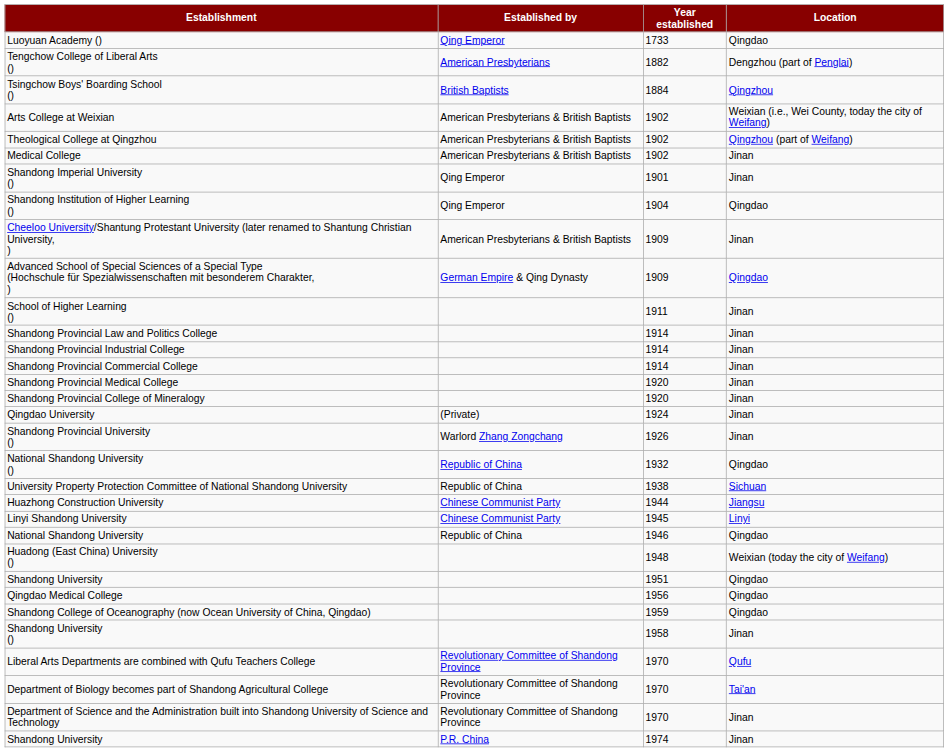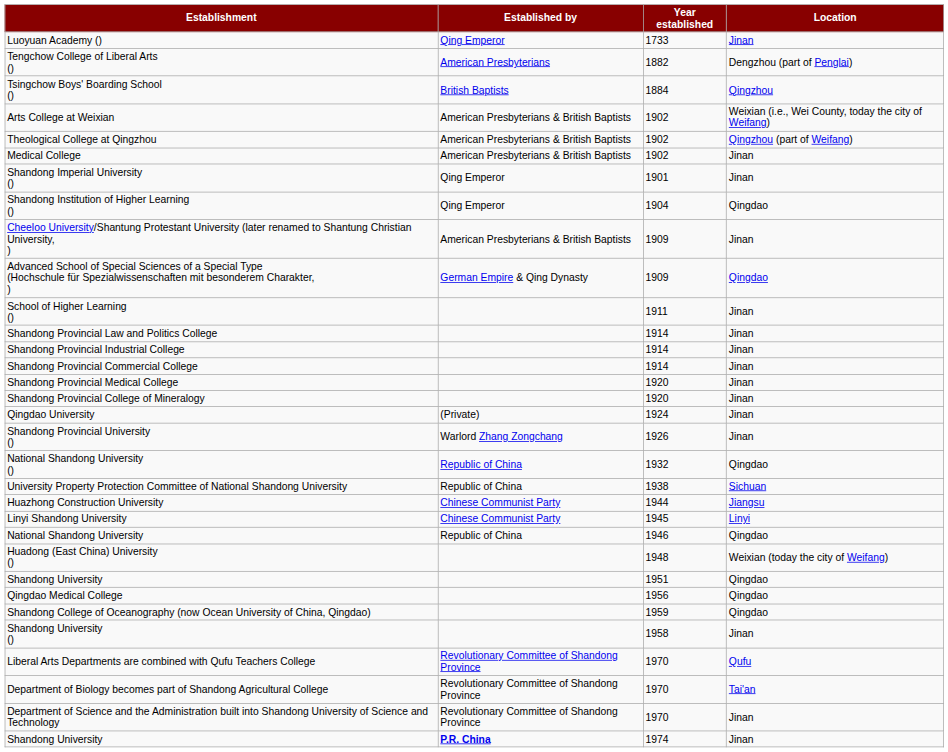 <table class="wikitable" style="font-size:85%; text-align:left; margin-left:1em;">
 <tr>
 <th style="background:#880000;color:white;">Establishment</th>
 <th style="background:#880000;color:white;">Established by</th>
 <th style="background:#880000;color:white;">Year established</th>
 <th style="background:#880000;color:white;">Location</th>
 </tr>
 <tr>
 <td>Luoyuan Academy ()</td>
 <td><a href='#'>Qing Emperor</a></td>
 <td>1733</td>
-<td>Qingdao</td>
+<td><a href='#'>Jinan</a></td>
 </tr>
 <tr>
 <td>Tengchow College of Liberal Arts<br>()</td>
 <td><a href='#'>American Presbyterians</a></td>
 <td>1882</td>
 <td>Dengzhou (part of <a href='#'>Penglai</a>)</td>
 </tr>
 <tr>
 <td>Tsingchow Boys' Boarding School<br>()</td>
 <td><a href='#'>British Baptists</a></td>
 <td>1884</td>
 <td><a href='#'>Qingzhou</a></td>
 </tr>
 <tr>
 <td>Arts College at Weixian<br></td>
 <td>American Presbyterians & British Baptists</td>
 <td>1902</td>
 <td>Weixian (i.e., Wei County, today the city of <a href='#'>Weifang</a>)</td>
 </tr>
 <tr>
 <td>Theological College at Qingzhou<br></td>
 <td>American Presbyterians & British Baptists</td>
 <td>1902</td>
 <td><a href='#'>Qingzhou</a> (part of <a href='#'>Weifang</a>)</td>
 </tr>
 <tr>
 <td>Medical College<br></td>
 <td>American Presbyterians & British Baptists</td>
 <td>1902</td>
 <td>Jinan</td>
 </tr>
 <tr>
 <td>Shandong Imperial University<br> ()</td>
 <td>Qing Emperor</td>
 <td>1901</td>
 <td>Jinan</td>
 </tr>
 <tr>
 <td>Shandong Institution of Higher Learning<br>()</td>
 <td>Qing Emperor</td>
 <td>1904</td>
 <td>Qingdao</td>
 </tr>
 <tr>
 <td><a href='#'>Cheeloo University</a>/Shantung Protestant University (later renamed to Shantung Christian University,<br>)</td>
 <td>American Presbyterians & British Baptists</td>
 <td>1909</td>
 <td>Jinan</td>
 </tr>
 <tr>
 <td>Advanced School of Special Sciences of a Special Type<br> (Hochschule für Spezialwissenschaften mit besonderem Charakter,<br> )</td>
 <td><a href='#'>German Empire</a> & Qing Dynasty</td>
 <td>1909</td>
 <td><a href='#'>Qingdao</a></td>
 </tr>
 <tr>
 <td>School of Higher Learning<br>()</td>
 <td></td>
 <td>1911</td>
 <td>Jinan</td>
 </tr>
 <tr>
 <td>Shandong Provincial Law and Politics College</td>
 <td></td>
 <td>1914</td>
 <td>Jinan</td>
 </tr>
 <tr>
 <td>Shandong Provincial Industrial College</td>
 <td></td>
 <td>1914</td>
 <td>Jinan</td>
 </tr>
 <tr>
 <td>Shandong Provincial Commercial College</td>
 <td></td>
 <td>1914</td>
 <td>Jinan</td>
 </tr>
 <tr>
 <td>Shandong Provincial Medical College</td>
 <td></td>
 <td>1920</td>
 <td>Jinan</td>
 </tr>
 <tr>
 <td>Shandong Provincial College of Mineralogy</td>
 <td></td>
 <td>1920</td>
 <td>Jinan</td>
 </tr>
 <tr>
 <td>Qingdao University</td>
 <td>(Private)</td>
 <td>1924</td>
 <td>Jinan</td>
 </tr>
 <tr>
 <td>Shandong Provincial University<br>()</td>
 <td>Warlord <a href='#'>Zhang Zongchang</a></td>
 <td>1926</td>
 <td>Jinan</td>
 </tr>
 <tr>
 <td>National Shandong University<br>()</td>
 <td><a href='#'>Republic of China</a></td>
 <td>1932</td>
 <td>Qingdao</td>
 </tr>
 <tr>
 <td>University Property Protection Committee of National Shandong University</td>
 <td>Republic of China</td>
 <td>1938</td>
 <td><a href='#'>Sichuan</a></td>
 </tr>
 <tr>
 <td>Huazhong Construction University</td>
 <td><a href='#'>Chinese Communist Party</a></td>
 <td>1944</td>
 <td><a href='#'>Jiangsu</a></td>
 </tr>
 <tr>
 <td>Linyi Shandong University</td>
 <td><a href='#'>Chinese Communist Party</a></td>
 <td>1945</td>
 <td><a href='#'>Linyi</a></td>
 </tr>
 <tr>
 <td>National Shandong University</td>
 <td>Republic of China</td>
 <td>1946</td>
 <td>Qingdao</td>
 </tr>
 <tr>
 <td>Huadong (East China) University<br>()</td>
 <td></td>
 <td>1948</td>
 <td>Weixian (today the city of <a href='#'>Weifang</a>)</td>
 </tr>
 <tr>
 <td>Shandong University</td>
 <td></td>
 <td>1951</td>
 <td>Qingdao</td>
 </tr>
 <tr>
 <td>Qingdao Medical College</td>
 <td></td>
 <td>1956</td>
 <td>Qingdao</td>
 </tr>
 <tr>
 <td>Shandong College of Oceanography (now Ocean University of China, Qingdao)</td>
 <td></td>
 <td>1959</td>
 <td>Qingdao</td>
 </tr>
 <tr>
 <td>Shandong University<br>()</td>
 <td></td>
 <td>1958</td>
 <td>Jinan</td>
 </tr>
 <tr>
 <td>Liberal Arts Departments are combined with Qufu Teachers College</td>
 <td><a href='#'>Revolutionary Committee of Shandong Province</a></td>
 <td>1970</td>
 <td><a href='#'>Qufu</a></td>
 </tr>
 <tr>
 <td>Department of Biology becomes part of Shandong Agricultural College</td>
 <td>Revolutionary Committee of Shandong Province</td>
 <td>1970</td>
 <td><a href='#'>Tai'an</a></td>
 </tr>
 <tr>
 <td>Department of Science and the Administration built into Shandong University of Science and Technology</td>
 <td>Revolutionary Committee of Shandong Province</td>
 <td>1970</td>
 <td>Jinan</td>
 </tr>
 <tr>
 <td>Shandong University</td>
-<td><a href='#'>P.R. China</a></td>
+<td><strong><a href='#'>P.R. China</a></strong></td>
 <td>1974</td>
 <td>Jinan</td>
 </tr>
 </table>
